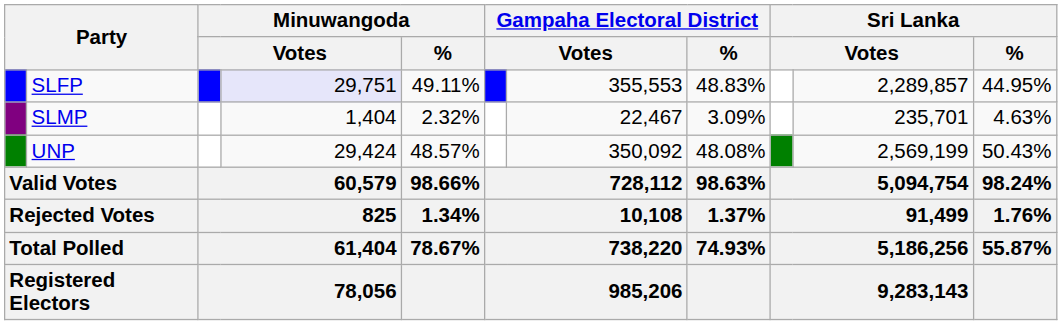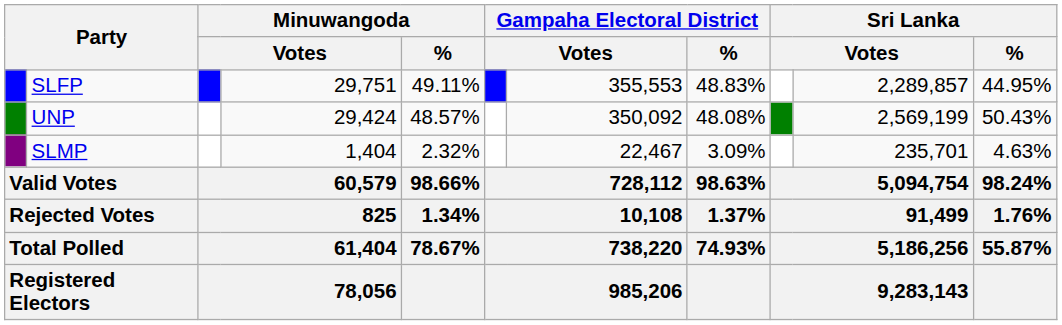 <table class="wikitable">
 <tr>
 <th colspan="2" width="144px"rowspan="2">Party</th>
 <th colspan="3" width="216px">Minuwangoda</th>
 <th colspan="3" width="216px"><a href='#'>Gampaha Electoral District</a></th>
 <th colspan="3" width="216px">Sri Lanka</th>
 </tr>
 <tr>
 <th colspan="2" width="144px">Votes</th>
 <th>%</th>
 <th colspan="2" width="144px">Votes</th>
 <th>%</th>
 <th colspan="2" width="144px">Votes</th>
 <th>%</th>
 </tr>
 <tr>
 <td style="background-color:blue;" width="10px"></td>
 <td style="text-align:left;"><a href='#'>SLFP</a></td>
 <td style="background-color:blue;" width="10px"></td>
-<td style="background: lavender; text-align:right;">29,751</td>
+<td style="text-align:right;">29,751</td>
 <td style="text-align:right;">49.11%</td>
 <td style="background-color:blue;" width="10px"></td>
 <td style="text-align:right;">355,553</td>
 <td style="text-align:right;">48.83%</td>
 <td style="background-color:white;" width="10px"></td>
 <td style="text-align:right;">2,289,857</td>
 <td style="text-align:right;">44.95%</td>
+</tr>
+<tr>
+<td style="background-color:green;" width="10px"></td>
+<td style="text-align:left;"><a href='#'>UNP</a></td>
+<td style="background-color:white;" width="10px"></td>
+<td style="text-align:right;">29,424</td>
+<td style="text-align:right;">48.57%</td>
+<td style="background-color:white;" width="10px"></td>
+<td style="text-align:right;">350,092</td>
+<td style="text-align:right;">48.08%</td>
+<td style="background-color:green;" width="10px"></td>
+<td style="text-align:right;">2,569,199</td>
+<td style="text-align:right;">50.43%</td>
 </tr>
 <tr>
 <td style="background-color:purple;" width="10px"></td>
 <td style="text-align:left;"><a href='#'>SLMP</a></td>
 <td style="background-color:white;" width="10px"></td>
 <td style="text-align:right;">1,404</td>
 <td style="text-align:right;">2.32%</td>
 <td style="background-color:white;" width="10px"></td>
 <td style="text-align:right;">22,467</td>
 <td style="text-align:right;">3.09%</td>
 <td style="background-color:white;" width="10px"></td>
 <td style="text-align:right;">235,701</td>
 <td style="text-align:right;">4.63%</td>
-</tr>
-<tr>
-<td style="background-color:green;" width="10px"></td>
-<td style="text-align:left;"><a href='#'>UNP</a></td>
-<td style="background-color:white;" width="10px"></td>
-<td style="text-align:right;">29,424</td>
-<td style="text-align:right;">48.57%</td>
-<td style="background-color:white;" width="10px"></td>
-<td style="text-align:right;">350,092</td>
-<td style="text-align:right;">48.08%</td>
-<td style="background-color:green;" width="10px"></td>
-<td style="text-align:right;">2,569,199</td>
-<td style="text-align:right;">50.43%</td>
 </tr>
 <tr>
 <th colspan="2" width="144px"style="text-align:left;">Valid Votes</th>
 <th style="text-align:right;"colspan="2" width="144px">60,579</th>
 <th style="text-align:right;">98.66%</th>
 <th style="text-align:right;"colspan="2" width="144px">728,112</th>
 <th style="text-align:right;">98.63%</th>
 <th style="text-align:right;"colspan="2" width="144px">5,094,754</th>
 <th style="text-align:right;">98.24%</th>
 </tr>
 <tr>
 <th colspan="2" width="144px"style="text-align:left;">Rejected Votes</th>
 <th style="text-align:right;"colspan="2" width="144px">825</th>
 <th style="text-align:right;">1.34%</th>
 <th style="text-align:right;"colspan="2" width="144px">10,108</th>
 <th style="text-align:right;">1.37%</th>
 <th style="text-align:right;"colspan="2" width="144px">91,499</th>
 <th style="text-align:right;">1.76%</th>
 </tr>
 <tr>
 <th colspan="2" width="144px"style="text-align:left;">Total Polled</th>
 <th style="text-align:right;"colspan="2" width="144px">61,404</th>
 <th style="text-align:right;">78.67%</th>
 <th style="text-align:right;"colspan="2" width="144px">738,220</th>
 <th style="text-align:right;">74.93%</th>
 <th style="text-align:right;"colspan="2" width="144px">5,186,256</th>
 <th style="text-align:right;">55.87%</th>
 </tr>
 <tr>
 <th colspan="2" width="144px"style="text-align:left;">Registered Electors</th>
 <th style="text-align:right;"colspan="2" width="144px">78,056</th>
 <th></th>
 <th style="text-align:right;"colspan="2" width="144px">985,206</th>
 <th></th>
 <th style="text-align:right;"colspan="2" width="144px">9,283,143</th>
 <th></th>
 </tr>
 </table>
